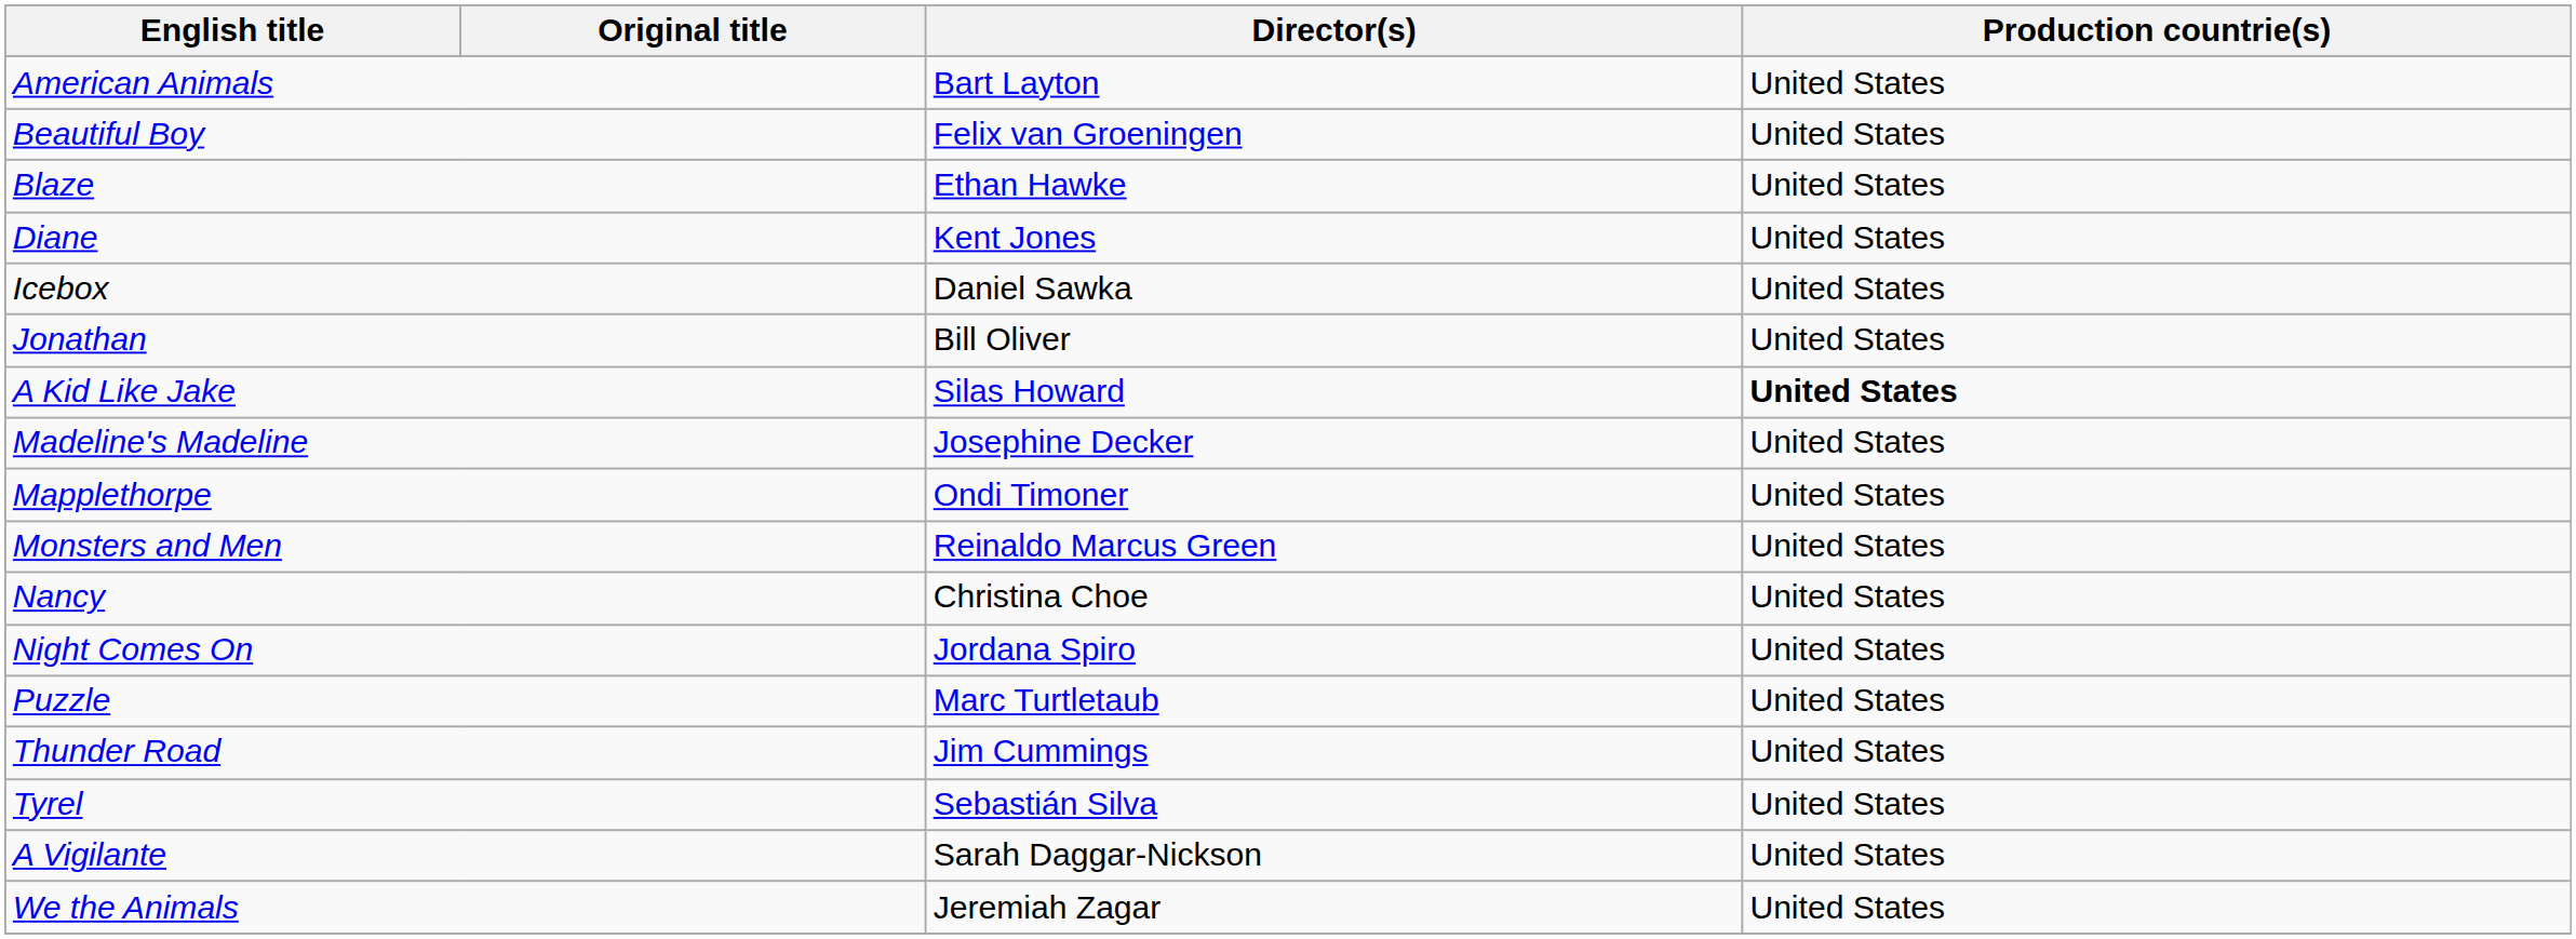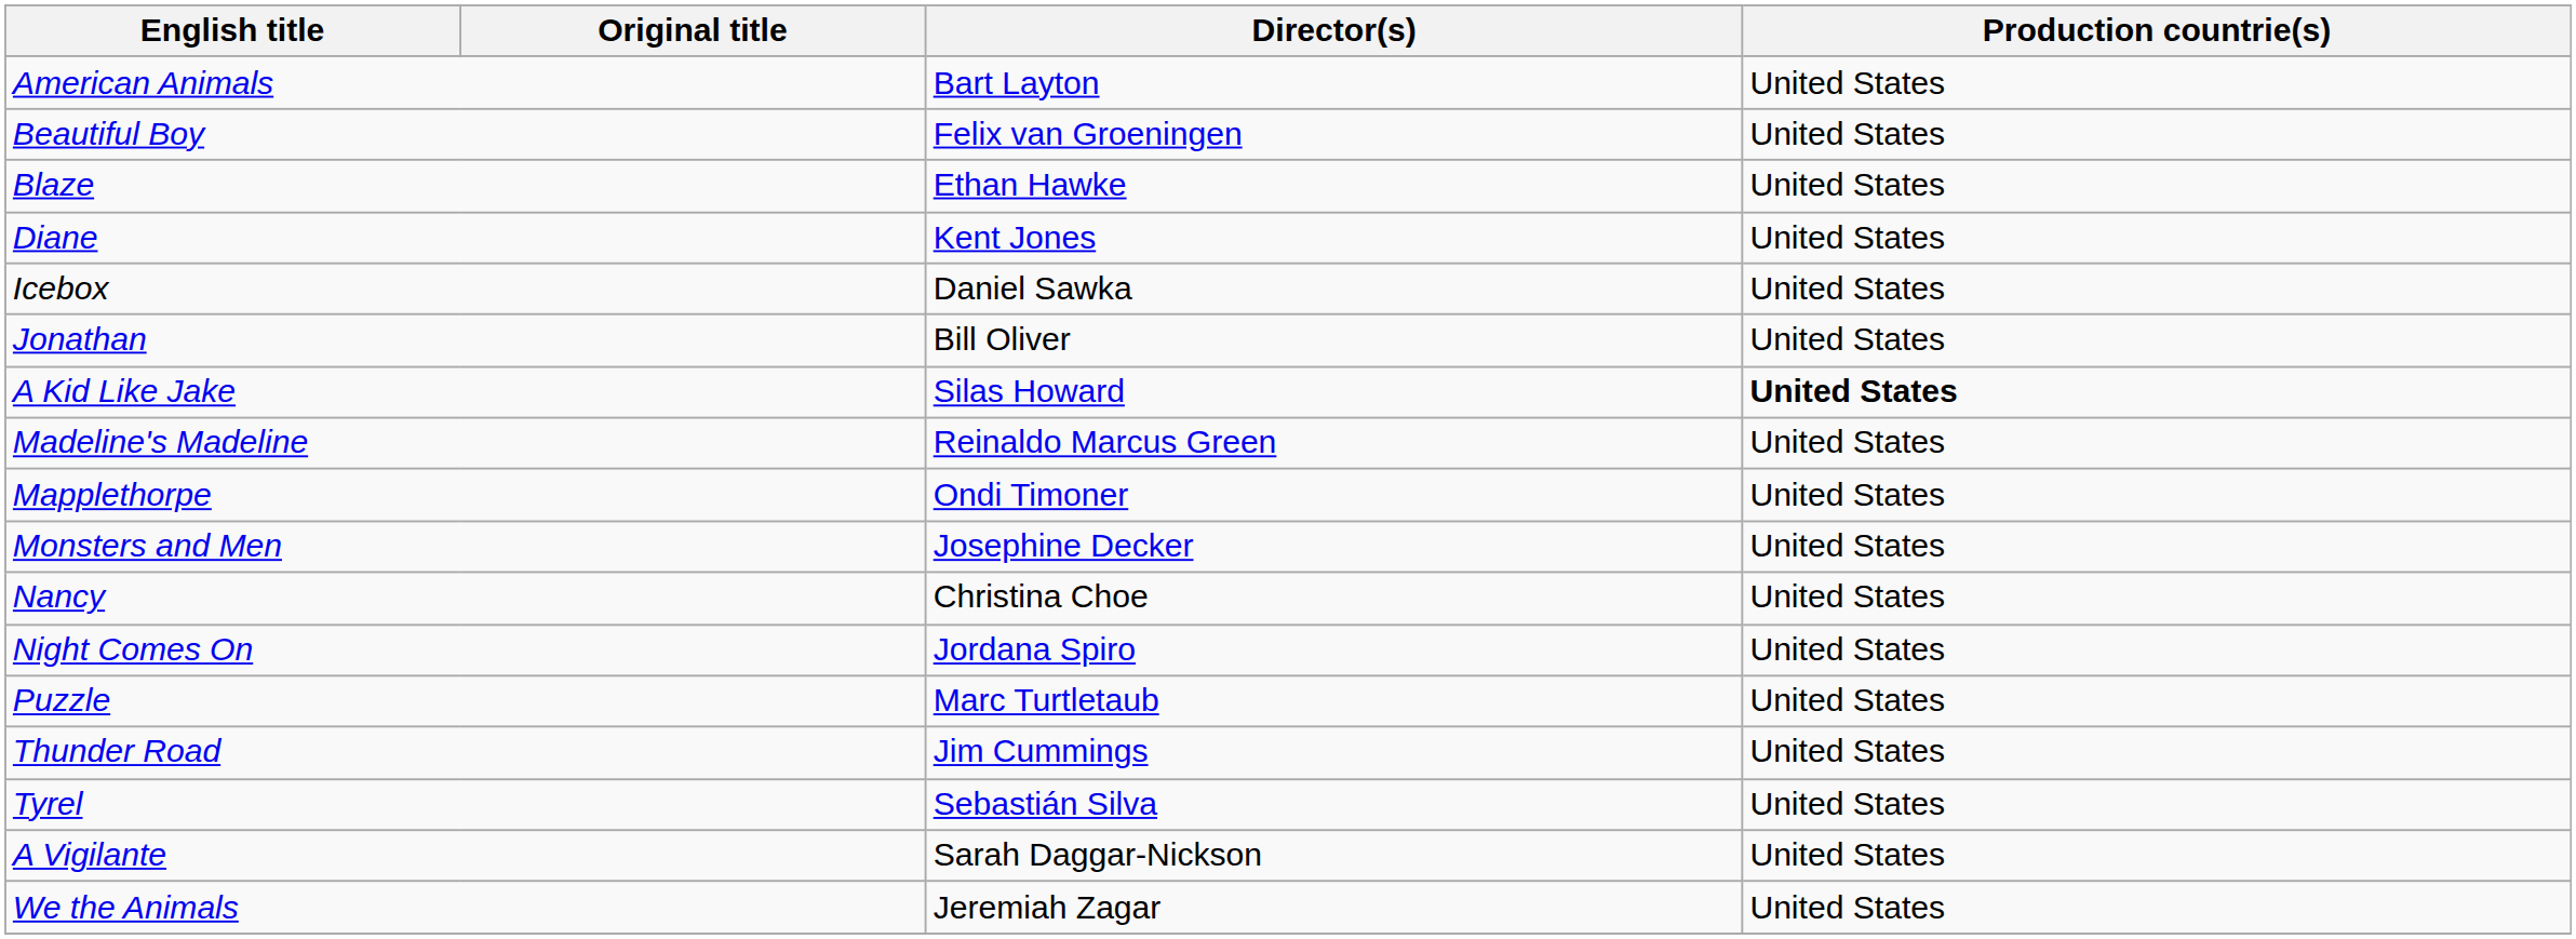 <table class="sortable wikitable" style="width:100%; margin-bottom:4px" cellpadding="5">
 <tr>
 <th scope="col">English title</th>
 <th scope="col">Original title</th>
 <th scope="col">Director(s)</th>
 <th scope="col">Production countrie(s)</th>
 </tr>
 <tr>
 <td colspan="2"><em><a href='#'>American Animals</a></em></td>
 <td><a href='#'>Bart Layton</a></td>
 <td>United States</td>
 </tr>
 <tr>
 <td colspan="2"><em><a href='#'>Beautiful Boy</a></em></td>
 <td><a href='#'>Felix van Groeningen</a></td>
 <td>United States</td>
 </tr>
 <tr>
 <td colspan="2"><em><a href='#'>Blaze</a></em></td>
 <td><a href='#'>Ethan Hawke</a></td>
 <td>United States</td>
 </tr>
 <tr>
 <td colspan="2"><em><a href='#'>Diane</a></em></td>
 <td><a href='#'>Kent Jones</a></td>
 <td>United States</td>
 </tr>
 <tr>
 <td colspan="2"><em>Icebox</em></td>
 <td>Daniel Sawka</td>
 <td>United States</td>
 </tr>
 <tr>
 <td colspan="2"><em><a href='#'>Jonathan</a></em></td>
 <td>Bill Oliver</td>
 <td>United States</td>
 </tr>
 <tr>
 <td colspan="2"><em><a href='#'>A Kid Like Jake</a></em></td>
 <td><a href='#'>Silas Howard</a></td>
 <td><strong>United States</strong></td>
 </tr>
 <tr>
 <td colspan="2"><em><a href='#'>Madeline's Madeline</a></em></td>
-<td><a href='#'>Josephine Decker</a></td>
+<td><a href='#'>Reinaldo Marcus Green</a></td>
 <td>United States</td>
 </tr>
 <tr>
 <td colspan="2"><em><a href='#'>Mapplethorpe</a></em></td>
 <td><a href='#'>Ondi Timoner</a></td>
 <td>United States</td>
 </tr>
 <tr>
 <td colspan="2"><em><a href='#'>Monsters and Men</a></em></td>
-<td><a href='#'>Reinaldo Marcus Green</a></td>
+<td><a href='#'>Josephine Decker</a></td>
 <td>United States</td>
 </tr>
 <tr>
 <td colspan="2"><em><a href='#'>Nancy</a></em></td>
 <td>Christina Choe</td>
 <td>United States</td>
 </tr>
 <tr>
 <td colspan="2"><em><a href='#'>Night Comes On</a></em></td>
 <td><a href='#'>Jordana Spiro</a></td>
 <td>United States</td>
 </tr>
 <tr>
 <td colspan="2"><em><a href='#'>Puzzle</a></em></td>
 <td><a href='#'>Marc Turtletaub</a></td>
 <td>United States</td>
 </tr>
 <tr>
 <td colspan="2"><em><a href='#'>Thunder Road</a></em></td>
 <td><a href='#'>Jim Cummings</a></td>
 <td>United States</td>
 </tr>
 <tr>
 <td colspan="2"><em><a href='#'>Tyrel</a></em></td>
 <td><a href='#'>Sebastián Silva</a></td>
 <td>United States</td>
 </tr>
 <tr>
 <td colspan="2"><em><a href='#'>A Vigilante</a></em></td>
 <td>Sarah Daggar-Nickson</td>
 <td>United States</td>
 </tr>
 <tr>
 <td colspan="2"><em><a href='#'>We the Animals</a></em></td>
 <td>Jeremiah Zagar</td>
 <td>United States</td>
 </tr>
 <tr>
 </tr>
 </table>
